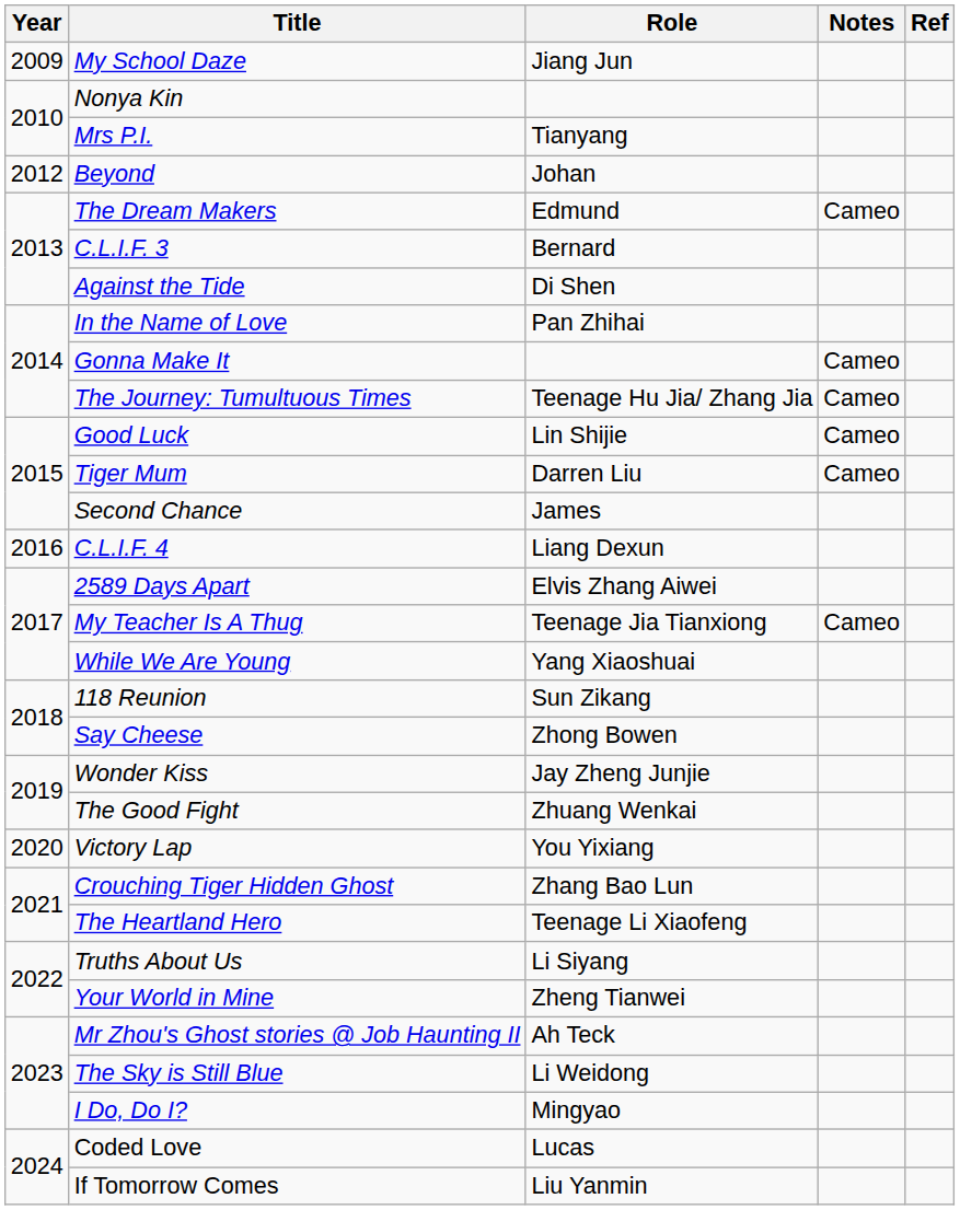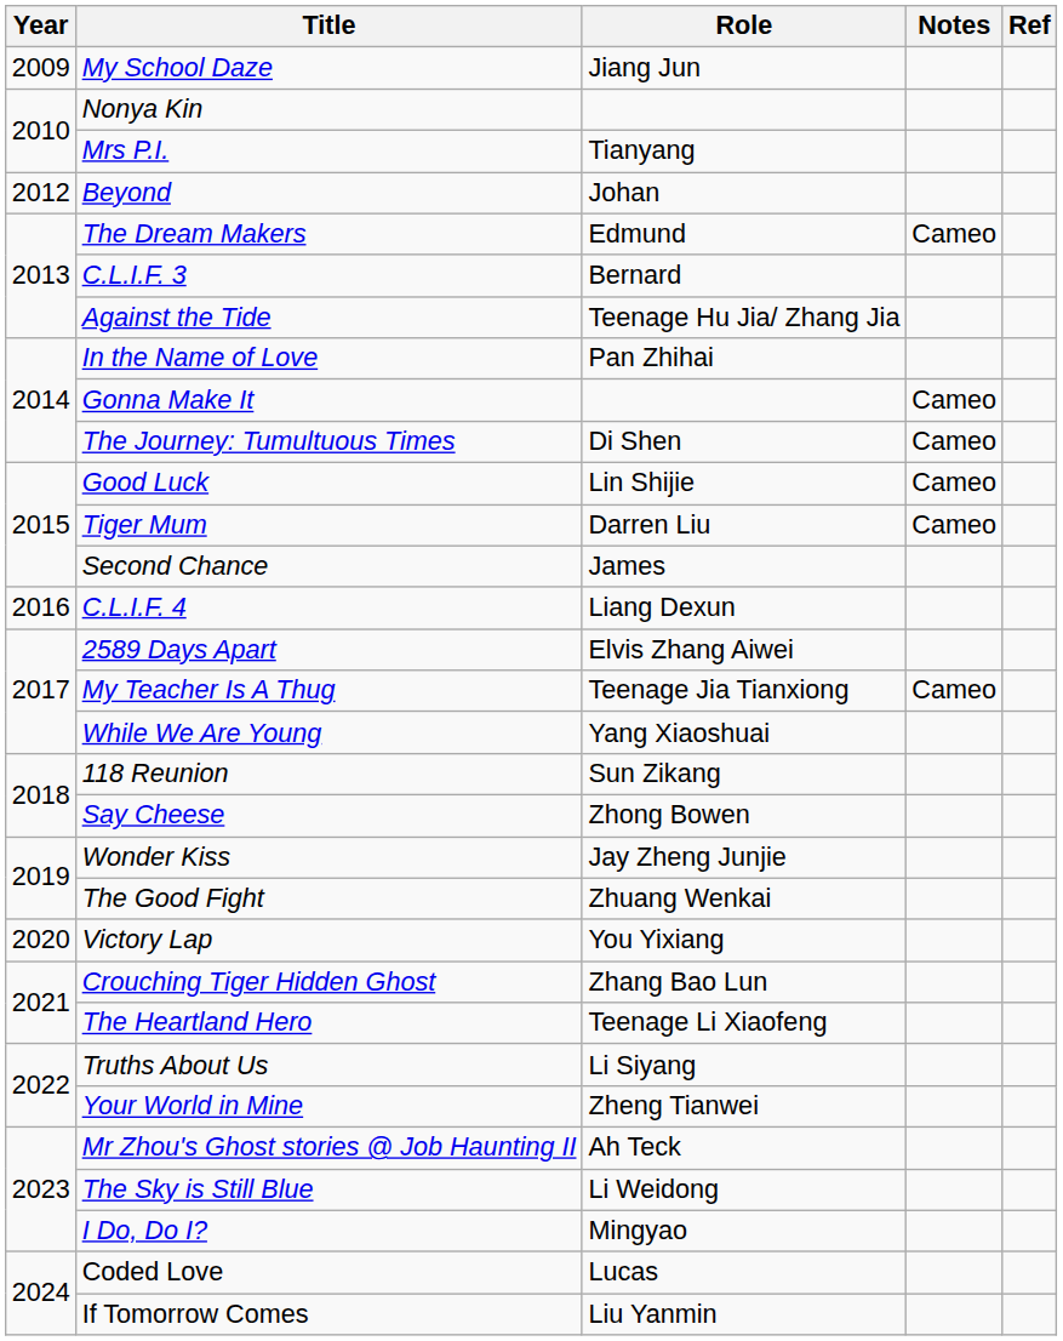 <table class="wikitable sortable">
 <tr>
 <th>Year</th>
 <th>Title</th>
 <th>Role</th>
 <th class="unsortable">Notes</th>
 <th class="unsortable">Ref</th>
 </tr>
 <tr>
 <td rowspan="1">2009</td>
 <td><em><a href='#'>My School Daze</a></em></td>
 <td>Jiang Jun</td>
 <td></td>
 <td></td>
 </tr>
 <tr>
 <td rowspan="2">2010</td>
 <td><em>Nonya Kin</em></td>
 <td></td>
 <td></td>
 <td></td>
 </tr>
 <tr>
 <td><em><a href='#'>Mrs P.I.</a></em></td>
 <td>Tianyang</td>
 <td></td>
 <td></td>
 </tr>
 <tr>
 <td>2012</td>
 <td><em><a href='#'>Beyond</a></em></td>
 <td>Johan</td>
 <td></td>
 <td></td>
 </tr>
 <tr>
 <td rowspan="3">2013</td>
 <td><em><a href='#'>The Dream Makers</a></em></td>
 <td>Edmund</td>
 <td>Cameo</td>
 <td></td>
 </tr>
 <tr>
 <td><em><a href='#'>C.L.I.F. 3</a></em></td>
 <td>Bernard</td>
 <td></td>
 <td></td>
 </tr>
 <tr>
 <td><em><a href='#'>Against the Tide</a></em></td>
-<td>Di Shen</td>
+<td>Teenage Hu Jia/  Zhang Jia</td>
 <td></td>
 <td></td>
 </tr>
 <tr>
 <td rowspan="3">2014</td>
 <td><em><a href='#'>In the Name of Love</a></em></td>
 <td>Pan Zhihai</td>
 <td></td>
 <td></td>
 </tr>
 <tr>
 <td><em><a href='#'>Gonna Make It</a></em></td>
 <td></td>
 <td>Cameo</td>
 <td></td>
 </tr>
 <tr>
 <td><em><a href='#'>The Journey: Tumultuous Times</a></em></td>
-<td>Teenage Hu Jia/  Zhang Jia</td>
+<td>Di Shen</td>
 <td>Cameo</td>
 <td></td>
 </tr>
 <tr>
 <td rowspan="3">2015</td>
 <td><em><a href='#'>Good Luck</a></em></td>
 <td>Lin Shijie</td>
 <td>Cameo</td>
 <td></td>
 </tr>
 <tr>
 <td><em><a href='#'>Tiger Mum</a></em></td>
 <td>Darren Liu</td>
 <td>Cameo</td>
 <td></td>
 </tr>
 <tr>
 <td><em>Second Chance</em></td>
 <td>James</td>
 <td></td>
 <td></td>
 </tr>
 <tr>
 <td>2016</td>
 <td><em><a href='#'>C.L.I.F. 4</a></em></td>
 <td>Liang Dexun</td>
 <td></td>
 <td></td>
 </tr>
 <tr>
 <td rowspan="3">2017</td>
 <td><em><a href='#'>2589 Days Apart</a></em></td>
 <td>Elvis Zhang Aiwei</td>
 <td></td>
 <td></td>
 </tr>
 <tr>
 <td><em><a href='#'>My Teacher Is A Thug</a></em></td>
 <td>Teenage Jia Tianxiong</td>
 <td>Cameo</td>
 <td></td>
 </tr>
 <tr>
 <td><em><a href='#'>While We Are Young</a></em></td>
 <td>Yang Xiaoshuai</td>
 <td></td>
 <td></td>
 </tr>
 <tr>
 <td rowspan="2">2018</td>
 <td><em>118 Reunion</em></td>
 <td>Sun Zikang</td>
 <td></td>
 <td></td>
 </tr>
 <tr>
 <td><em><a href='#'>Say Cheese</a></em></td>
 <td>Zhong Bowen</td>
 <td></td>
 <td></td>
 </tr>
 <tr>
 <td rowspan="2">2019</td>
 <td><em>Wonder Kiss</em></td>
 <td>Jay Zheng Junjie</td>
 <td></td>
 <td></td>
 </tr>
 <tr>
 <td><em>The Good Fight</em></td>
 <td>Zhuang Wenkai</td>
 <td></td>
 <td></td>
 </tr>
 <tr>
 <td>2020</td>
 <td><em>Victory Lap</em></td>
 <td>You Yixiang</td>
 <td></td>
 <td></td>
 </tr>
 <tr>
 <td rowspan="2">2021</td>
 <td><em><a href='#'>Crouching Tiger Hidden Ghost</a></em></td>
 <td>Zhang Bao Lun</td>
 <td></td>
 <td></td>
 </tr>
 <tr>
 <td><em><a href='#'>The Heartland Hero</a></em></td>
 <td>Teenage Li Xiaofeng</td>
 <td></td>
 <td></td>
 </tr>
 <tr>
 <td rowspan="2">2022</td>
 <td><em>Truths About Us</em></td>
 <td>Li Siyang</td>
 <td></td>
 <td></td>
 </tr>
 <tr>
 <td><em><a href='#'>Your World in Mine</a></em></td>
 <td>Zheng Tianwei</td>
 <td></td>
 <td></td>
 </tr>
 <tr>
 <td rowspan="3">2023</td>
 <td><em><a href='#'>Mr Zhou's Ghost stories @ Job Haunting II</a></em></td>
 <td>Ah Teck</td>
 <td></td>
 <td></td>
 </tr>
 <tr>
 <td><em><a href='#'>The Sky is Still Blue</a></em></td>
 <td>Li Weidong</td>
 <td></td>
 <td></td>
 </tr>
 <tr>
 <td><em><a href='#'>I Do, Do I?</a></em></td>
 <td>Mingyao</td>
 <td></td>
 <td></td>
 </tr>
 <tr>
 <td rowspan="2">2024</td>
 <td>Coded Love</td>
 <td>Lucas</td>
 <td></td>
 <td></td>
 </tr>
 <tr>
 <td>If Tomorrow Comes</td>
 <td>Liu Yanmin</td>
 <td></td>
 <td></td>
 </tr>
 </table>
